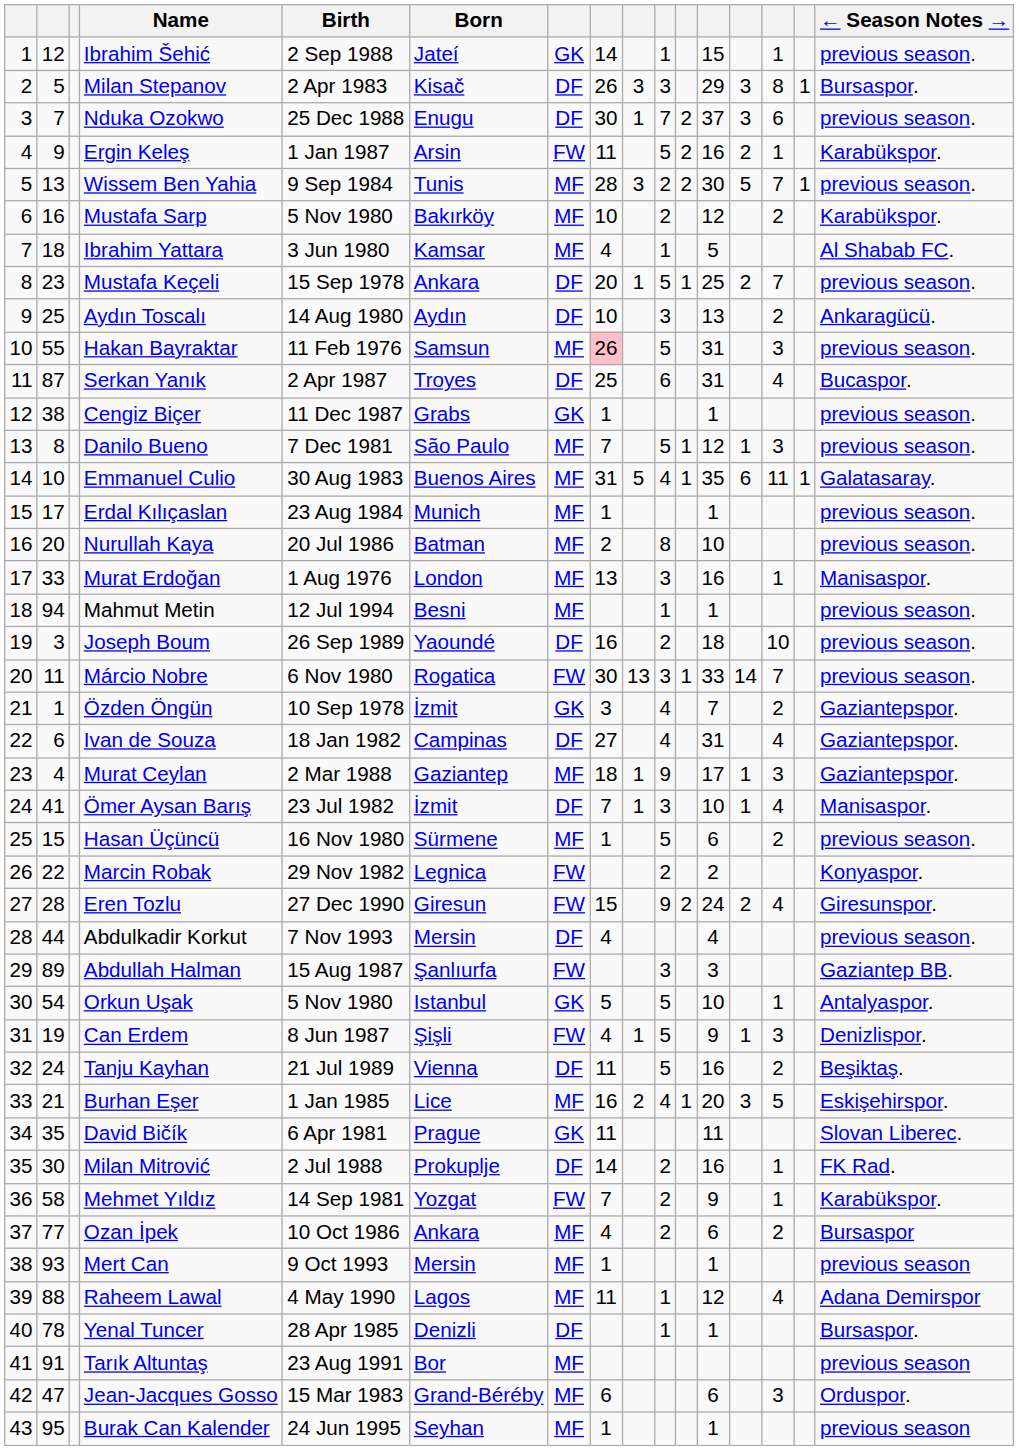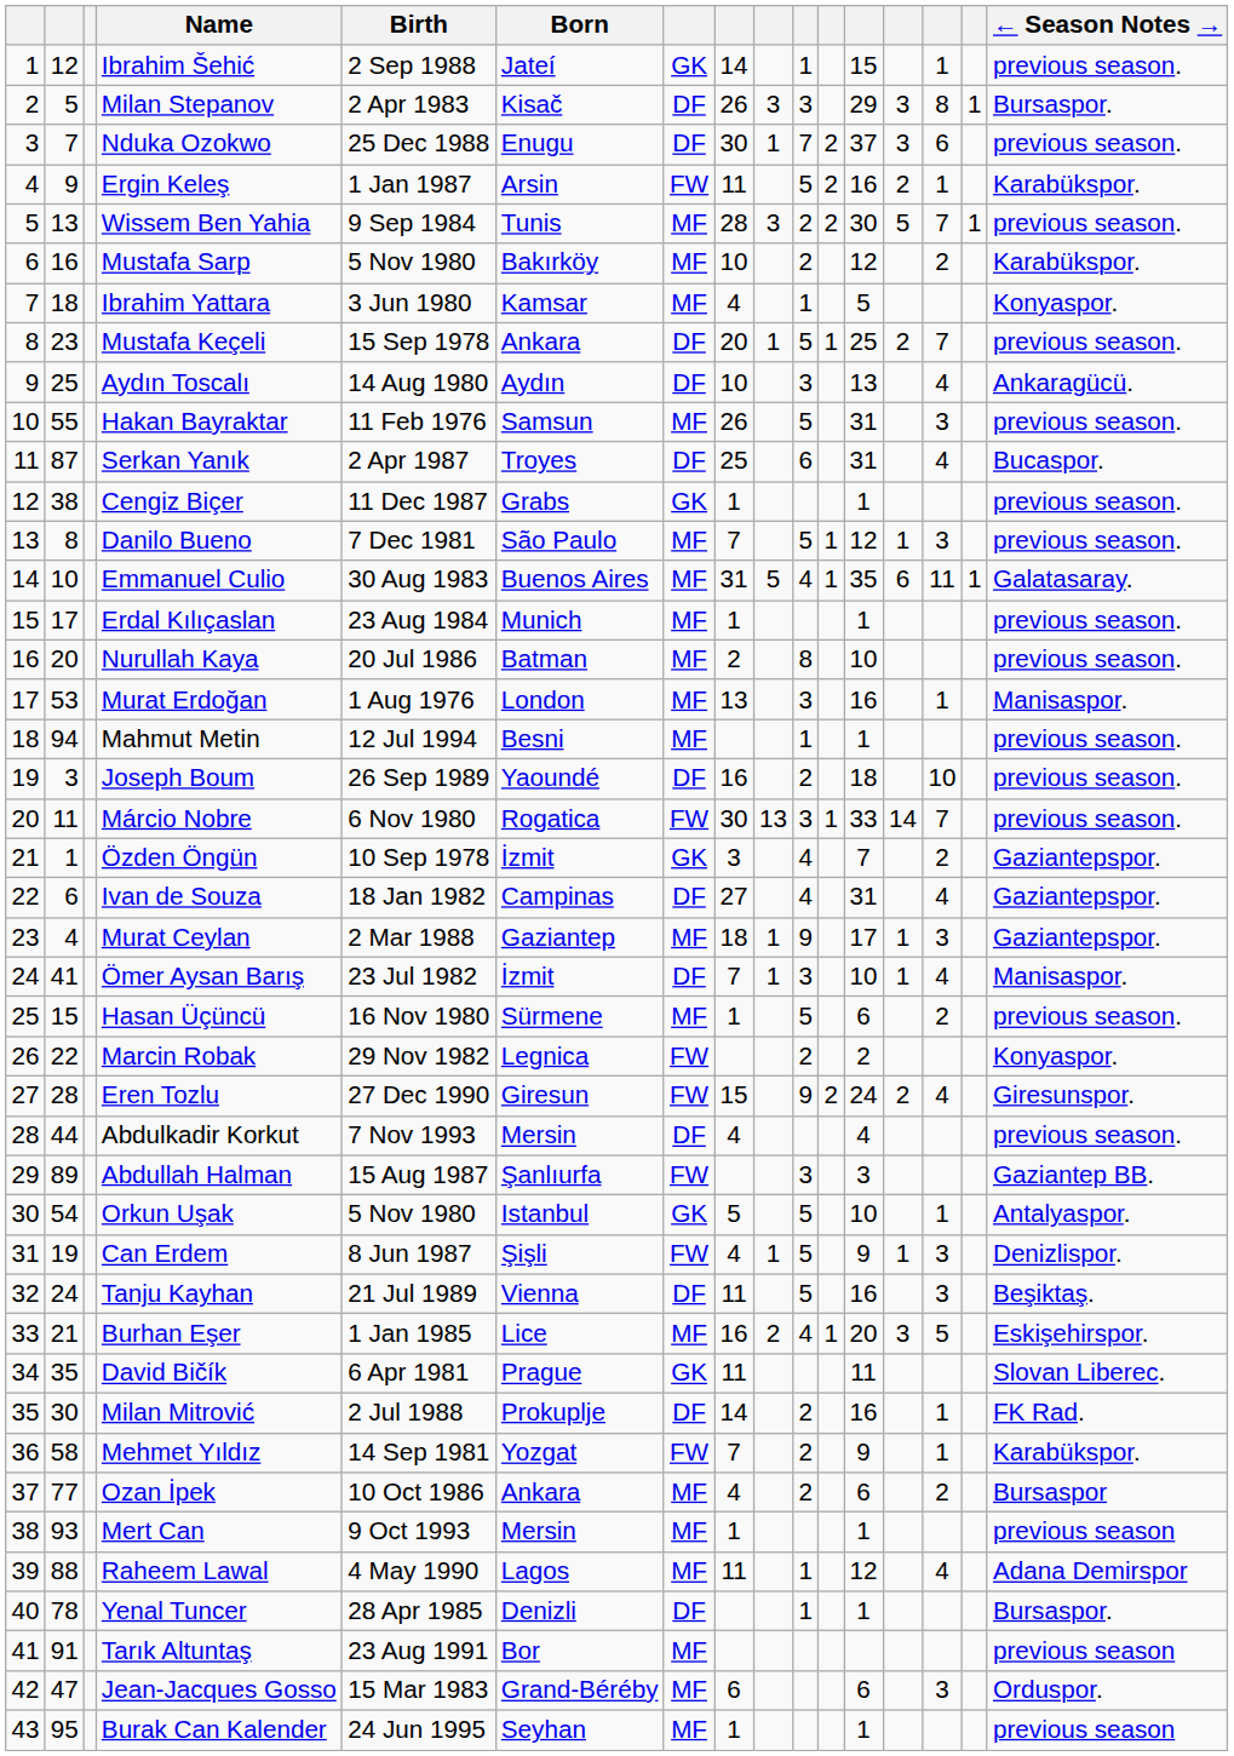 <table class="wikitable sortable">
 <tr>
 <th></th>
 <th></th>
 <th></th>
 <th>Name</th>
 <th>Birth</th>
 <th>Born</th>
 <th></th>
 <th></th>
 <th></th>
 <th></th>
 <th></th>
 <th></th>
 <th></th>
 <th></th>
 <th></th>
 <th><a href='#'>←</a> Season Notes <a href='#'>→</a></th>
 </tr>
 <tr>
 <td align="right">1</td>
 <td align="right">12</td>
 <td></td>
 <td><a href='#'>Ibrahim Šehić</a></td>
 <td>2 Sep 1988</td>
 <td><a href='#'>Jateí</a></td>
 <td align="center"><a href='#'>GK</a></td>
 <td align="center">14</td>
 <td></td>
 <td align="center">1</td>
 <td></td>
 <td align="center">15</td>
 <td></td>
 <td align="center">1</td>
 <td></td>
 <td> <a href='#'>previous season</a>.</td>
 </tr>
 <tr>
 <td align="right">2</td>
 <td align="right">5</td>
 <td></td>
 <td><a href='#'>Milan Stepanov</a></td>
 <td>2 Apr 1983</td>
 <td><a href='#'>Kisač</a></td>
 <td align="center"><a href='#'>DF</a></td>
 <td align="center">26</td>
 <td align="center">3</td>
 <td align="center">3</td>
 <td></td>
 <td align="center">29</td>
 <td align="center">3</td>
 <td align="center">8</td>
 <td align="center">1</td>
 <td> <a href='#'>Bursaspor</a>.</td>
 </tr>
 <tr>
 <td align="right">3</td>
 <td align="right">7</td>
 <td></td>
 <td><a href='#'>Nduka Ozokwo</a></td>
 <td>25 Dec 1988</td>
 <td><a href='#'>Enugu</a></td>
 <td align="center"><a href='#'>DF</a></td>
 <td align="center">30</td>
 <td align="center">1</td>
 <td align="center">7</td>
 <td align="center">2</td>
 <td align="center">37</td>
 <td align="center">3</td>
 <td align="center">6</td>
 <td></td>
 <td> <a href='#'>previous season</a>.</td>
 </tr>
 <tr>
 <td align="right">4</td>
 <td align="right">9</td>
 <td></td>
 <td><a href='#'>Ergin Keleş</a></td>
 <td>1 Jan 1987</td>
 <td><a href='#'>Arsin</a></td>
 <td align="center"><a href='#'>FW</a></td>
 <td align="center">11</td>
 <td></td>
 <td align="center">5</td>
 <td align="center">2</td>
 <td align="center">16</td>
 <td align="center">2</td>
 <td align="center">1</td>
 <td></td>
 <td> <a href='#'>Karabükspor</a>.</td>
 </tr>
 <tr>
 <td align="right">5</td>
 <td align="right">13</td>
 <td></td>
 <td><a href='#'>Wissem Ben Yahia</a></td>
 <td>9 Sep 1984</td>
 <td><a href='#'>Tunis</a></td>
 <td align="center"><a href='#'>MF</a></td>
 <td align="center">28</td>
 <td align="center">3</td>
 <td align="center">2</td>
 <td align="center">2</td>
 <td align="center">30</td>
 <td align="center">5</td>
 <td align="center">7</td>
 <td align="center">1</td>
 <td> <a href='#'>previous season</a>.</td>
 </tr>
 <tr>
 <td align="right">6</td>
 <td align="right">16</td>
 <td></td>
 <td><a href='#'>Mustafa Sarp</a></td>
 <td>5 Nov 1980</td>
 <td><a href='#'>Bakırköy</a></td>
 <td align="center"><a href='#'>MF</a></td>
 <td align="center">10</td>
 <td></td>
 <td align="center">2</td>
 <td></td>
 <td align="center">12</td>
 <td></td>
 <td align="center">2</td>
 <td></td>
 <td> <a href='#'>Karabükspor</a>.</td>
 </tr>
 <tr>
 <td align="right">7</td>
 <td align="right">18</td>
 <td></td>
 <td><a href='#'>Ibrahim Yattara</a></td>
 <td>3 Jun 1980</td>
 <td><a href='#'>Kamsar</a></td>
 <td align="center"><a href='#'>MF</a></td>
 <td align="center">4</td>
 <td></td>
 <td align="center">1</td>
 <td></td>
 <td align="center">5</td>
 <td></td>
 <td></td>
 <td></td>
-<td> <a href='#'>Al Shabab FC</a>.</td>
+<td> <a href='#'>Konyaspor</a>.</td>
 </tr>
 <tr>
 <td align="right">8</td>
 <td align="right">23</td>
 <td></td>
 <td><a href='#'>Mustafa Keçeli</a></td>
 <td>15 Sep 1978</td>
 <td><a href='#'>Ankara</a></td>
 <td align="center"><a href='#'>DF</a></td>
 <td align="center">20</td>
 <td align="center">1</td>
 <td align="center">5</td>
 <td align="center">1</td>
 <td align="center">25</td>
 <td align="center">2</td>
 <td align="center">7</td>
 <td></td>
 <td> <a href='#'>previous season</a>.</td>
 </tr>
 <tr>
 <td align="right">9</td>
 <td align="right">25</td>
 <td></td>
 <td><a href='#'>Aydın Toscalı</a></td>
 <td>14 Aug 1980</td>
 <td><a href='#'>Aydın</a></td>
 <td align="center"><a href='#'>DF</a></td>
 <td align="center">10</td>
 <td></td>
 <td align="center">3</td>
 <td></td>
 <td align="center">13</td>
 <td></td>
-<td align="center">2</td>
+<td align="center">4</td>
 <td></td>
 <td> <a href='#'>Ankaragücü</a>.</td>
 </tr>
 <tr>
 <td align="right">10</td>
 <td align="right">55</td>
 <td></td>
 <td><a href='#'>Hakan Bayraktar</a></td>
 <td>11 Feb 1976</td>
 <td><a href='#'>Samsun</a></td>
 <td align="center"><a href='#'>MF</a></td>
-<td align="center" style="background: pink;">26</td>
+<td align="center">26</td>
 <td></td>
 <td align="center">5</td>
 <td></td>
 <td align="center">31</td>
 <td></td>
 <td align="center">3</td>
 <td></td>
 <td> <a href='#'>previous season</a>.</td>
 </tr>
 <tr>
 <td align="right">11</td>
 <td align="right">87</td>
 <td></td>
 <td><a href='#'>Serkan Yanık</a></td>
 <td>2 Apr 1987</td>
 <td><a href='#'>Troyes</a></td>
 <td align="center"><a href='#'>DF</a></td>
 <td align="center">25</td>
 <td></td>
 <td align="center">6</td>
 <td></td>
 <td align="center">31</td>
 <td></td>
 <td align="center">4</td>
 <td></td>
 <td> <a href='#'>Bucaspor</a>.</td>
 </tr>
 <tr>
 <td align="right">12</td>
 <td align="right">38</td>
 <td></td>
 <td><a href='#'>Cengiz Biçer</a></td>
 <td>11 Dec 1987</td>
 <td><a href='#'>Grabs</a></td>
 <td align="center"><a href='#'>GK</a></td>
 <td align="center">1</td>
 <td></td>
 <td></td>
 <td></td>
 <td align="center">1</td>
 <td></td>
 <td></td>
 <td></td>
 <td> <a href='#'>previous season</a>.</td>
 </tr>
 <tr>
 <td align="right">13</td>
 <td align="right">8</td>
 <td></td>
 <td><a href='#'>Danilo Bueno</a></td>
 <td>7 Dec 1981</td>
 <td><a href='#'>São Paulo</a></td>
 <td align="center"><a href='#'>MF</a></td>
 <td align="center">7</td>
 <td></td>
 <td align="center">5</td>
 <td align="center">1</td>
 <td align="center">12</td>
 <td align="center">1</td>
 <td align="center">3</td>
 <td></td>
 <td> <a href='#'>previous season</a>.</td>
 </tr>
 <tr>
 <td align="right">14</td>
 <td align="right">10</td>
 <td></td>
 <td><a href='#'>Emmanuel Culio</a></td>
 <td>30 Aug 1983</td>
 <td><a href='#'>Buenos Aires</a></td>
 <td align="center"><a href='#'>MF</a></td>
 <td align="center">31</td>
 <td align="center">5</td>
 <td align="center">4</td>
 <td align="center">1</td>
 <td align="center">35</td>
 <td align="center">6</td>
 <td align="center">11</td>
 <td align="center">1</td>
 <td> <a href='#'>Galatasaray</a>.</td>
 </tr>
 <tr>
 <td align="right">15</td>
 <td align="right">17</td>
 <td></td>
 <td><a href='#'>Erdal Kılıçaslan</a></td>
 <td>23 Aug 1984</td>
 <td><a href='#'>Munich</a></td>
 <td align="center"><a href='#'>MF</a></td>
 <td align="center">1</td>
 <td></td>
 <td></td>
 <td></td>
 <td align="center">1</td>
 <td></td>
 <td></td>
 <td></td>
 <td> <a href='#'>previous season</a>.</td>
 </tr>
 <tr>
 <td align="right">16</td>
 <td align="right">20</td>
 <td></td>
 <td><a href='#'>Nurullah Kaya</a></td>
 <td>20 Jul 1986</td>
 <td><a href='#'>Batman</a></td>
 <td align="center"><a href='#'>MF</a></td>
 <td align="center">2</td>
 <td></td>
 <td align="center">8</td>
 <td></td>
 <td align="center">10</td>
 <td></td>
 <td></td>
 <td></td>
 <td> <a href='#'>previous season</a>.</td>
 </tr>
 <tr>
 <td align="right">17</td>
-<td align="right">33</td>
+<td align="right">53</td>
 <td></td>
 <td><a href='#'>Murat Erdoğan</a></td>
 <td>1 Aug 1976</td>
 <td><a href='#'>London</a></td>
 <td align="center"><a href='#'>MF</a></td>
 <td align="center">13</td>
 <td></td>
 <td align="center">3</td>
 <td></td>
 <td align="center">16</td>
 <td></td>
 <td align="center">1</td>
 <td></td>
 <td> <a href='#'>Manisaspor</a>.</td>
 </tr>
 <tr>
 <td align="right">18</td>
 <td align="right">94</td>
 <td></td>
 <td>Mahmut Metin</td>
 <td>12 Jul 1994</td>
 <td><a href='#'>Besni</a></td>
 <td align="center"><a href='#'>MF</a></td>
 <td></td>
 <td></td>
 <td align="center">1</td>
 <td></td>
 <td align="center">1</td>
 <td></td>
 <td></td>
 <td></td>
 <td> <a href='#'>previous season</a>.</td>
 </tr>
 <tr>
 <td align="right">19</td>
 <td align="right">3</td>
 <td></td>
 <td><a href='#'>Joseph Boum</a></td>
 <td>26 Sep 1989</td>
 <td><a href='#'>Yaoundé</a></td>
 <td align="center"><a href='#'>DF</a></td>
 <td align="center">16</td>
 <td></td>
 <td align="center">2</td>
 <td></td>
 <td align="center">18</td>
 <td></td>
 <td align="center">10</td>
 <td></td>
 <td> <a href='#'>previous season</a>.</td>
 </tr>
 <tr>
 <td align="right">20</td>
 <td align="right">11</td>
 <td></td>
 <td><a href='#'>Márcio Nobre</a></td>
 <td>6 Nov 1980</td>
 <td><a href='#'>Rogatica</a></td>
 <td align="center"><a href='#'>FW</a></td>
 <td align="center">30</td>
 <td align="center">13</td>
 <td align="center">3</td>
 <td align="center">1</td>
 <td align="center">33</td>
 <td align="center">14</td>
 <td align="center">7</td>
 <td></td>
 <td> <a href='#'>previous season</a>.</td>
 </tr>
 <tr>
 <td align="right">21</td>
 <td align="right">1</td>
 <td></td>
 <td><a href='#'>Özden Öngün</a></td>
 <td>10 Sep 1978</td>
 <td><a href='#'>İzmit</a></td>
 <td align="center"><a href='#'>GK</a></td>
 <td align="center">3</td>
 <td></td>
 <td align="center">4</td>
 <td></td>
 <td align="center">7</td>
 <td></td>
 <td align="center">2</td>
 <td></td>
 <td> <a href='#'>Gaziantepspor</a>.</td>
 </tr>
 <tr>
 <td align="right">22</td>
 <td align="right">6</td>
 <td></td>
 <td><a href='#'>Ivan de Souza</a></td>
 <td>18 Jan 1982</td>
 <td><a href='#'>Campinas</a></td>
 <td align="center"><a href='#'>DF</a></td>
 <td align="center">27</td>
 <td></td>
 <td align="center">4</td>
 <td></td>
 <td align="center">31</td>
 <td></td>
 <td align="center">4</td>
 <td></td>
 <td> <a href='#'>Gaziantepspor</a>.</td>
 </tr>
 <tr>
 <td align="right">23</td>
 <td align="right">4</td>
 <td></td>
 <td><a href='#'>Murat Ceylan</a></td>
 <td>2 Mar 1988</td>
 <td><a href='#'>Gaziantep</a></td>
 <td align="center"><a href='#'>MF</a></td>
 <td align="center">18</td>
 <td align="center">1</td>
 <td align="center">9</td>
 <td></td>
 <td align="center">17</td>
 <td align="center">1</td>
 <td align="center">3</td>
 <td></td>
 <td> <a href='#'>Gaziantepspor</a>.</td>
 </tr>
 <tr>
 <td align="right">24</td>
 <td align="right">41</td>
 <td></td>
 <td><a href='#'>Ömer Aysan Barış</a></td>
 <td>23 Jul 1982</td>
 <td><a href='#'>İzmit</a></td>
 <td align="center"><a href='#'>DF</a></td>
 <td align="center">7</td>
 <td align="center">1</td>
 <td align="center">3</td>
 <td></td>
 <td align="center">10</td>
 <td align="center">1</td>
 <td align="center">4</td>
 <td></td>
 <td> <a href='#'>Manisaspor</a>.</td>
 </tr>
 <tr>
 <td align="right">25</td>
 <td align="right">15</td>
 <td></td>
 <td><a href='#'>Hasan Üçüncü</a></td>
 <td>16 Nov 1980</td>
 <td><a href='#'>Sürmene</a></td>
 <td align="center"><a href='#'>MF</a></td>
 <td align="center">1</td>
 <td></td>
 <td align="center">5</td>
 <td></td>
 <td align="center">6</td>
 <td></td>
 <td align="center">2</td>
 <td></td>
 <td> <a href='#'>previous season</a>.</td>
 </tr>
 <tr>
 <td align="right">26</td>
 <td align="right">22</td>
 <td></td>
 <td><a href='#'>Marcin Robak</a></td>
 <td>29 Nov 1982</td>
 <td><a href='#'>Legnica</a></td>
 <td align="center"><a href='#'>FW</a></td>
 <td></td>
 <td></td>
 <td align="center">2</td>
 <td></td>
 <td align="center">2</td>
 <td></td>
 <td></td>
 <td></td>
 <td> <a href='#'>Konyaspor</a>.</td>
 </tr>
 <tr>
 <td align="right">27</td>
 <td align="right">28</td>
 <td></td>
 <td><a href='#'>Eren Tozlu</a></td>
 <td>27 Dec 1990</td>
 <td><a href='#'>Giresun</a></td>
 <td align="center"><a href='#'>FW</a></td>
 <td align="center">15</td>
 <td></td>
 <td align="center">9</td>
 <td align="center">2</td>
 <td align="center">24</td>
 <td align="center">2</td>
 <td align="center">4</td>
 <td></td>
 <td> <a href='#'>Giresunspor</a>.</td>
 </tr>
 <tr>
 <td align="right">28</td>
 <td align="right">44</td>
 <td></td>
 <td>Abdulkadir Korkut</td>
 <td>7 Nov 1993</td>
 <td><a href='#'>Mersin</a></td>
 <td align="center"><a href='#'>DF</a></td>
 <td align="center">4</td>
 <td></td>
 <td></td>
 <td></td>
 <td align="center">4</td>
 <td></td>
 <td></td>
 <td></td>
 <td> <a href='#'>previous season</a>.</td>
 </tr>
 <tr>
 <td align="right">29</td>
 <td align="right">89</td>
 <td></td>
 <td><a href='#'>Abdullah Halman</a></td>
 <td>15 Aug 1987</td>
 <td><a href='#'>Şanlıurfa</a></td>
 <td align="center"><a href='#'>FW</a></td>
 <td></td>
 <td></td>
 <td align="center">3</td>
 <td></td>
 <td align="center">3</td>
 <td></td>
 <td></td>
 <td></td>
 <td> <a href='#'>Gaziantep BB</a>.</td>
 </tr>
 <tr>
 <td align="right">30</td>
 <td align="right">54</td>
 <td></td>
 <td><a href='#'>Orkun Uşak</a></td>
 <td>5 Nov 1980</td>
 <td><a href='#'>Istanbul</a></td>
 <td align="center"><a href='#'>GK</a></td>
 <td align="center">5</td>
 <td></td>
 <td align="center">5</td>
 <td></td>
 <td align="center">10</td>
 <td></td>
 <td align="center">1</td>
 <td></td>
 <td> <a href='#'>Antalyaspor</a>.</td>
 </tr>
 <tr>
 <td align="right">31</td>
 <td align="right">19</td>
 <td></td>
 <td><a href='#'>Can Erdem</a></td>
 <td>8 Jun 1987</td>
 <td><a href='#'>Şişli</a></td>
 <td align="center"><a href='#'>FW</a></td>
 <td align="center">4</td>
 <td align="center">1</td>
 <td align="center">5</td>
 <td></td>
 <td align="center">9</td>
 <td align="center">1</td>
 <td align="center">3</td>
 <td></td>
 <td> <a href='#'>Denizlispor</a>.</td>
 </tr>
 <tr>
 <td align="right">32</td>
 <td align="right">24</td>
 <td></td>
 <td><a href='#'>Tanju Kayhan</a></td>
 <td>21 Jul 1989</td>
 <td><a href='#'>Vienna</a></td>
 <td align="center"><a href='#'>DF</a></td>
 <td align="center">11</td>
 <td></td>
 <td align="center">5</td>
 <td></td>
 <td align="center">16</td>
 <td></td>
-<td align="center">2</td>
+<td align="center">3</td>
 <td></td>
 <td> <a href='#'>Beşiktaş</a>.</td>
 </tr>
 <tr>
 <td align="right">33</td>
 <td align="right">21</td>
 <td></td>
 <td><a href='#'>Burhan Eşer</a></td>
 <td>1 Jan 1985</td>
 <td><a href='#'>Lice</a></td>
 <td align="center"><a href='#'>MF</a></td>
 <td align="center">16</td>
 <td align="center">2</td>
 <td align="center">4</td>
 <td align="center">1</td>
 <td align="center">20</td>
 <td align="center">3</td>
 <td align="center">5</td>
 <td></td>
 <td> <a href='#'>Eskişehirspor</a>.</td>
 </tr>
 <tr>
 <td align="right">34</td>
 <td align="right">35</td>
 <td></td>
 <td><a href='#'>David Bičík</a></td>
 <td>6 Apr 1981</td>
 <td><a href='#'>Prague</a></td>
 <td align="center"><a href='#'>GK</a></td>
 <td align="center">11</td>
 <td></td>
 <td></td>
 <td></td>
 <td align="center">11</td>
 <td></td>
 <td></td>
 <td></td>
 <td> <a href='#'>Slovan Liberec</a>.</td>
 </tr>
 <tr>
 <td align="right">35</td>
 <td align="right">30</td>
 <td></td>
 <td><a href='#'>Milan Mitrović</a></td>
 <td>2 Jul 1988</td>
 <td><a href='#'>Prokuplje</a></td>
 <td align="center"><a href='#'>DF</a></td>
 <td align="center">14</td>
 <td></td>
 <td align="center">2</td>
 <td></td>
 <td align="center">16</td>
 <td></td>
 <td align="center">1</td>
 <td></td>
 <td> <a href='#'>FK Rad</a>.</td>
 </tr>
 <tr>
 <td align="right">36</td>
 <td align="right">58</td>
 <td></td>
 <td><a href='#'>Mehmet Yıldız</a></td>
 <td>14 Sep 1981</td>
 <td><a href='#'>Yozgat</a></td>
 <td align="center"><a href='#'>FW</a></td>
 <td align="center">7</td>
 <td></td>
 <td align="center">2</td>
 <td></td>
 <td align="center">9</td>
 <td></td>
 <td align="center">1</td>
 <td></td>
 <td> <a href='#'>Karabükspor</a>.</td>
 </tr>
 <tr>
 <td align="right">37</td>
 <td align="right">77</td>
 <td></td>
 <td><a href='#'>Ozan İpek</a></td>
 <td>10 Oct 1986</td>
 <td><a href='#'>Ankara</a></td>
 <td align="center"><a href='#'>MF</a></td>
 <td align="center">4</td>
 <td></td>
 <td align="center">2</td>
 <td></td>
 <td align="center">6</td>
 <td></td>
 <td align="center">2</td>
 <td></td>
 <td> <a href='#'>Bursaspor</a></td>
 </tr>
 <tr>
 <td align="right">38</td>
 <td align="right">93</td>
 <td></td>
 <td><a href='#'>Mert Can</a></td>
 <td>9 Oct 1993</td>
 <td><a href='#'>Mersin</a></td>
 <td align="center"><a href='#'>MF</a></td>
 <td align="center">1</td>
 <td></td>
 <td></td>
 <td></td>
 <td align="center">1</td>
 <td></td>
 <td></td>
 <td></td>
 <td> <a href='#'>previous season</a></td>
 </tr>
 <tr>
 <td align="right">39</td>
 <td align="right">88</td>
 <td></td>
 <td><a href='#'>Raheem Lawal</a></td>
 <td>4 May 1990</td>
 <td><a href='#'>Lagos</a></td>
 <td align="center"><a href='#'>MF</a></td>
 <td align="center">11</td>
 <td></td>
 <td align="center">1</td>
 <td></td>
 <td align="center">12</td>
 <td></td>
 <td align="center">4</td>
 <td></td>
 <td> <a href='#'>Adana Demirspor</a></td>
 </tr>
 <tr>
 <td align="right">40</td>
 <td align="right">78</td>
 <td></td>
 <td><a href='#'>Yenal Tuncer</a></td>
 <td>28 Apr 1985</td>
 <td><a href='#'>Denizli</a></td>
 <td align="center"><a href='#'>DF</a></td>
 <td></td>
 <td></td>
 <td align="center">1</td>
 <td></td>
 <td align="center">1</td>
 <td></td>
 <td></td>
 <td></td>
 <td> <a href='#'>Bursaspor</a>.</td>
 </tr>
 <tr>
 <td align="right">41</td>
 <td align="right">91</td>
 <td></td>
 <td><a href='#'>Tarık Altuntaş</a></td>
 <td>23 Aug 1991</td>
 <td><a href='#'>Bor</a></td>
 <td align="center"><a href='#'>MF</a></td>
 <td></td>
 <td></td>
 <td></td>
 <td></td>
 <td></td>
 <td></td>
 <td></td>
 <td></td>
 <td> <a href='#'>previous season</a></td>
 </tr>
 <tr>
 <td align="right">42</td>
 <td align="right">47</td>
 <td></td>
 <td><a href='#'>Jean-Jacques Gosso</a></td>
 <td>15 Mar 1983</td>
 <td><a href='#'>Grand-Béréby</a></td>
 <td align="center"><a href='#'>MF</a></td>
 <td align="center">6</td>
 <td></td>
 <td></td>
 <td></td>
 <td align="center">6</td>
 <td></td>
 <td align="center">3</td>
 <td></td>
 <td> <a href='#'>Orduspor</a>.</td>
 </tr>
 <tr>
 <td align="right">43</td>
 <td align="right">95</td>
 <td></td>
 <td><a href='#'>Burak Can Kalender</a></td>
 <td>24 Jun 1995</td>
 <td><a href='#'>Seyhan</a></td>
 <td align="center"><a href='#'>MF</a></td>
 <td align="center">1</td>
 <td></td>
 <td></td>
 <td></td>
 <td align="center">1</td>
 <td></td>
 <td></td>
 <td></td>
 <td> <a href='#'>previous season</a></td>
 </tr>
 </table>
